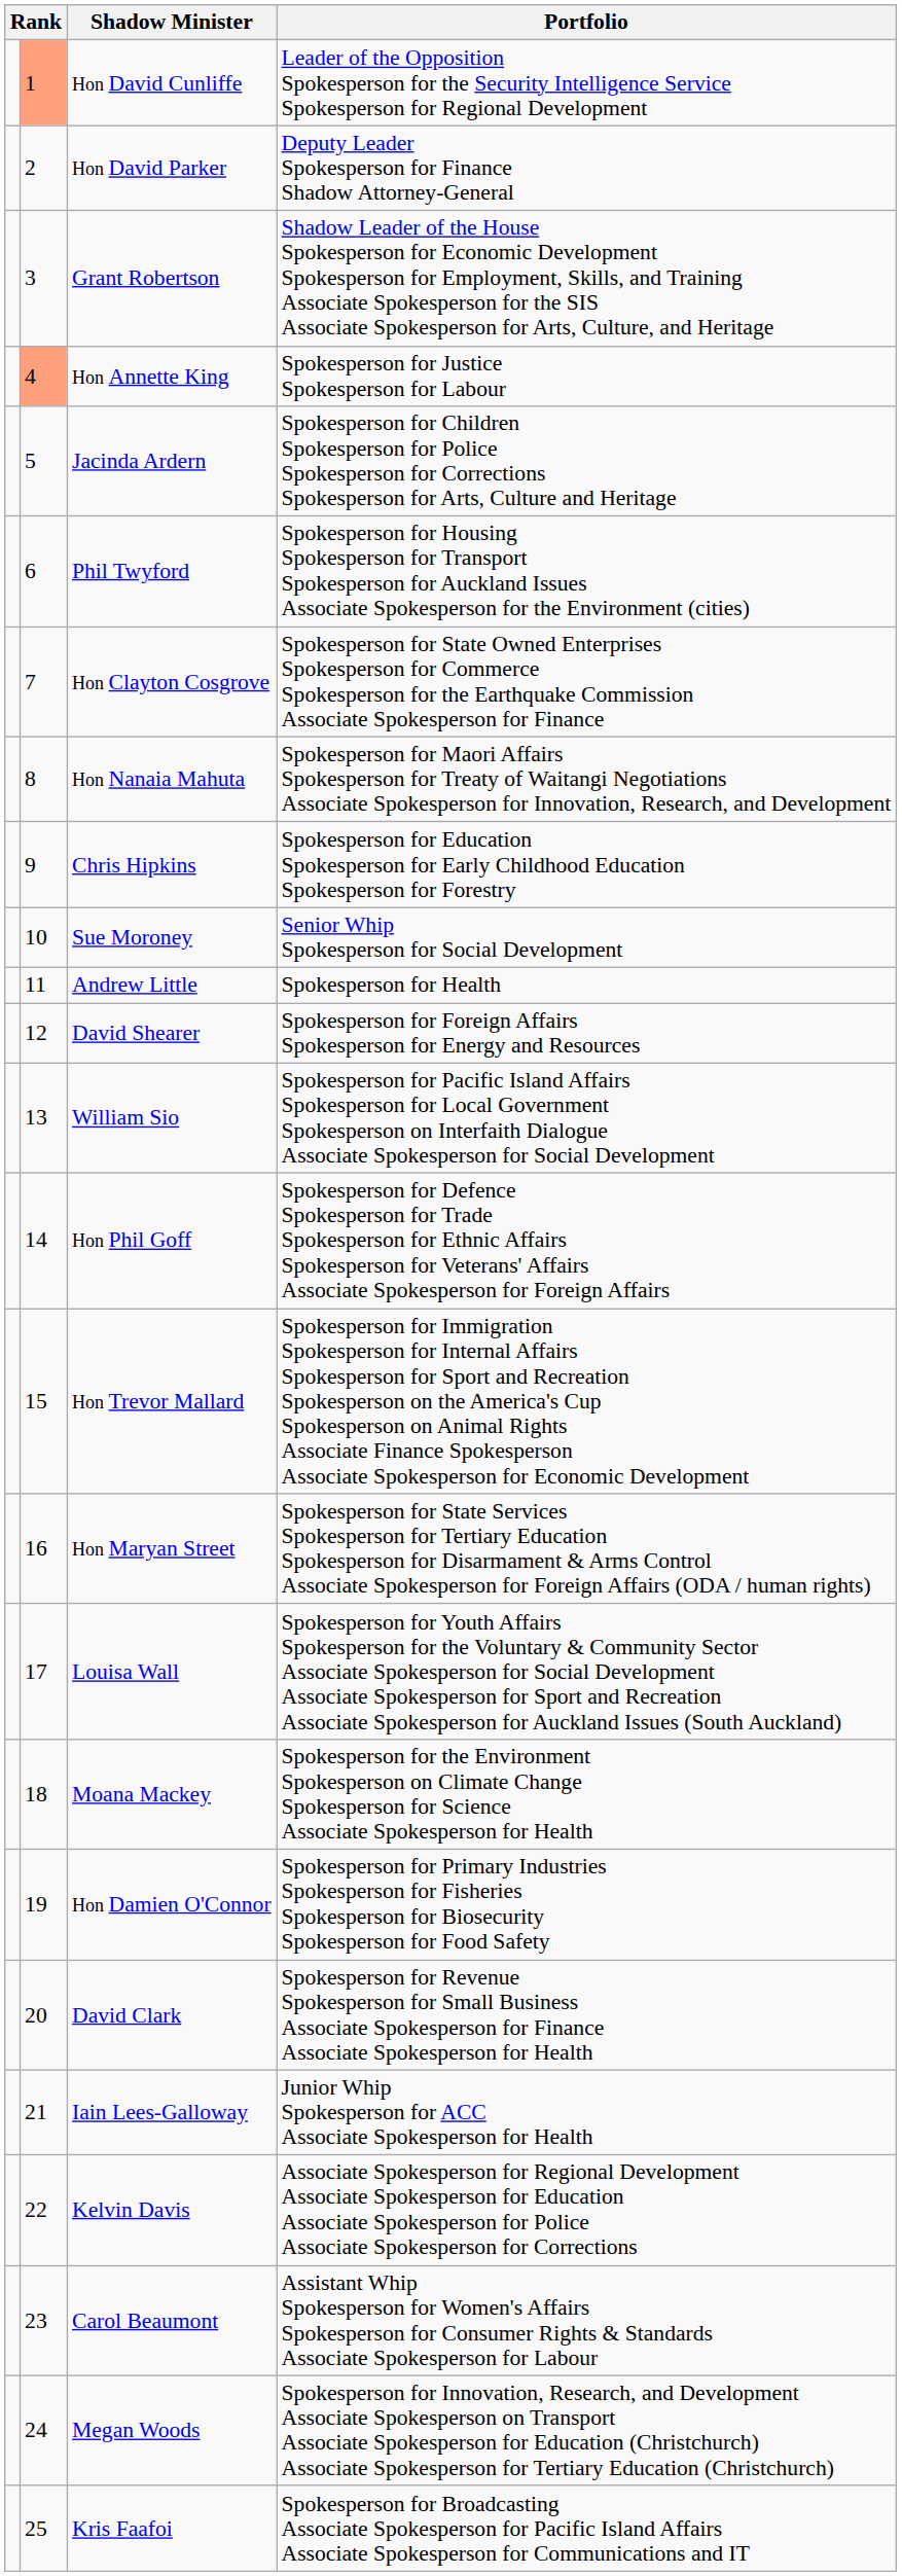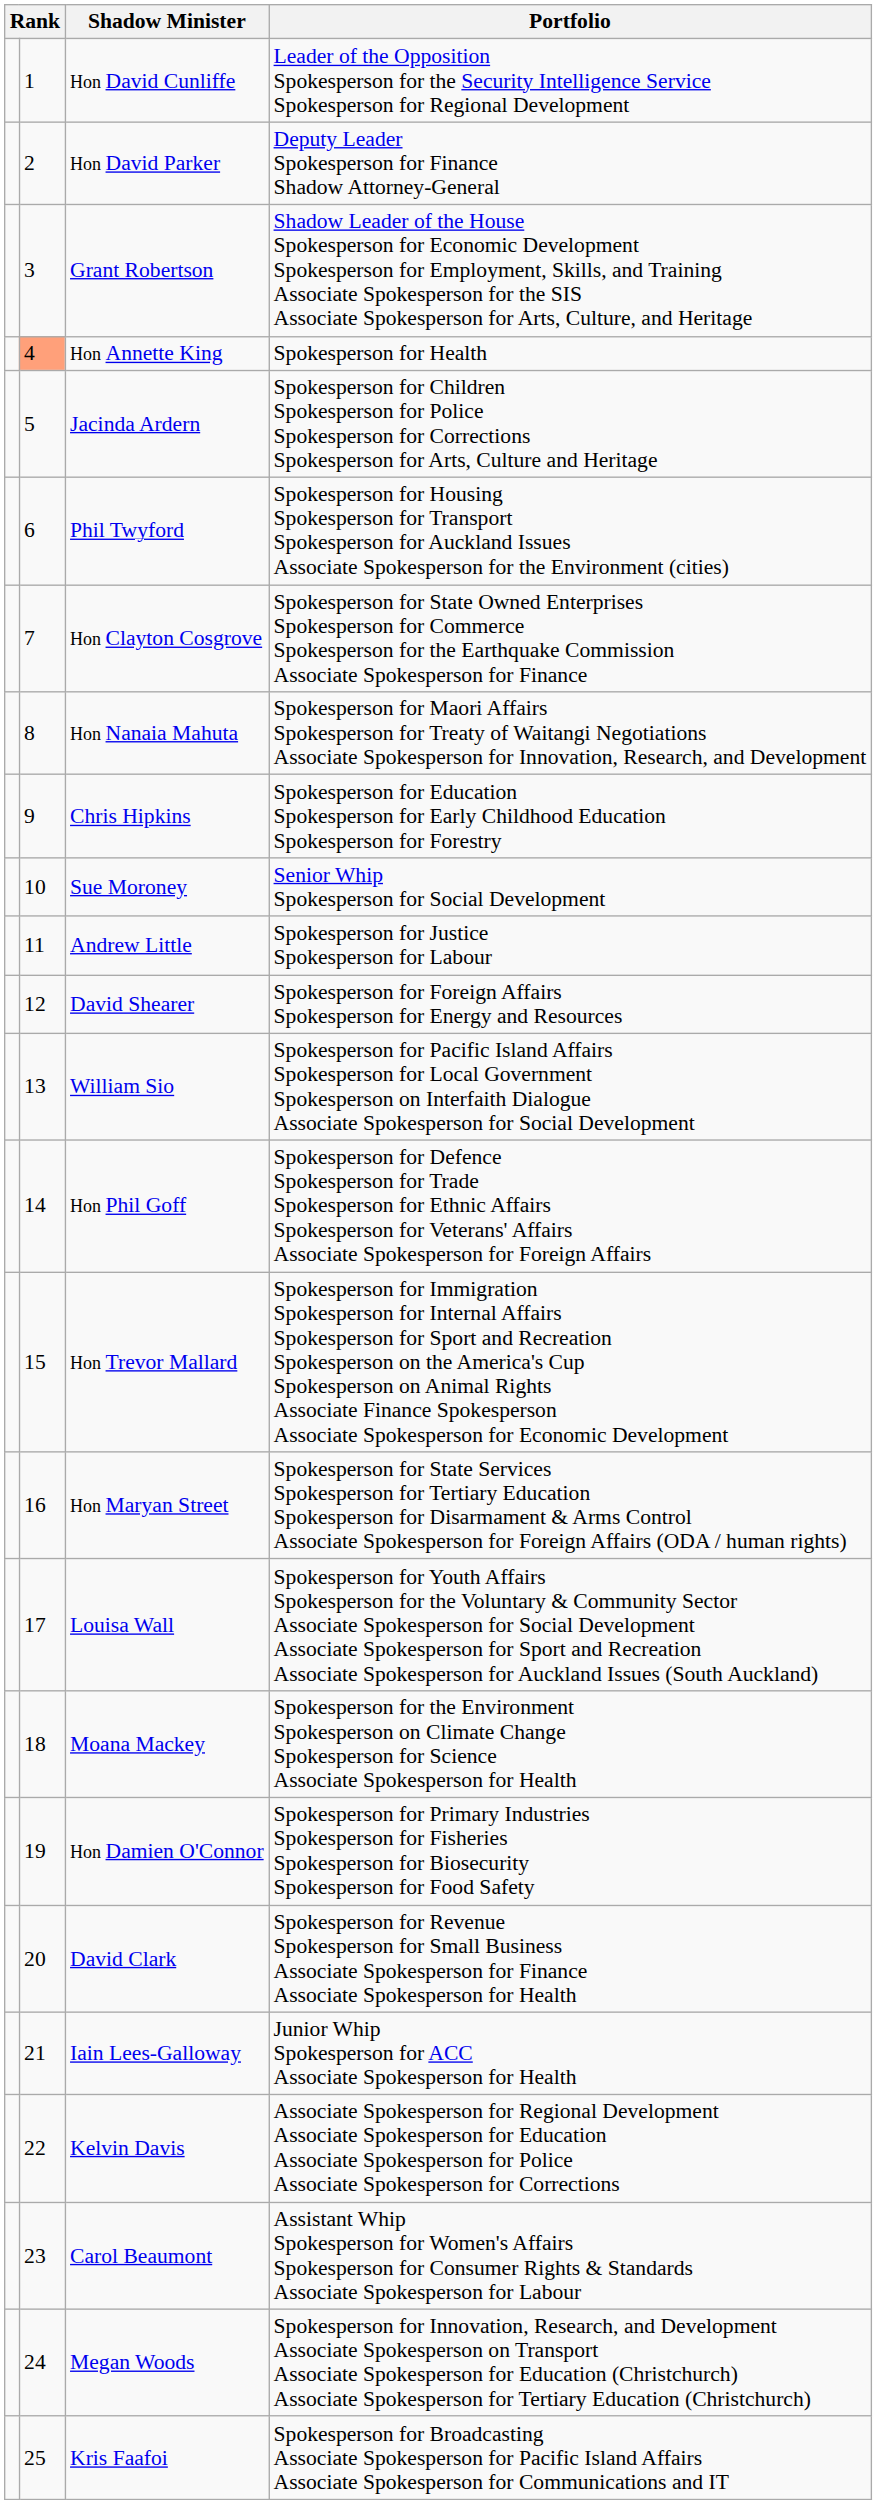 <table class="wikitable">
 <tr>
 <th colspan="2">Rank</th>
 <th>Shadow Minister</th>
 <th>Portfolio</th>
 </tr>
 <tr>
 <td bgcolor=></td>
-<td style="background: lightsalmon;">1</td>
+<td>1</td>
 <td><small>Hon </small><a href='#'>David Cunliffe</a></td>
 <td><a href='#'>Leader of the Opposition</a><br>Spokesperson for the <a href='#'>Security Intelligence Service</a><br>Spokesperson for Regional Development</td>
 </tr>
 <tr>
 <td bgcolor=></td>
 <td>2</td>
 <td><small>Hon </small><a href='#'>David Parker</a></td>
 <td><a href='#'>Deputy Leader</a><br>Spokesperson for Finance<br>Shadow Attorney-General</td>
 </tr>
 <tr>
 <td bgcolor=></td>
 <td>3</td>
 <td><a href='#'>Grant Robertson</a></td>
 <td><a href='#'>Shadow Leader of the House</a><br>Spokesperson for Economic Development<br>Spokesperson for Employment, Skills, and Training<br>Associate Spokesperson for the SIS<br>Associate Spokesperson for Arts, Culture, and Heritage</td>
 </tr>
 <tr>
 <td bgcolor=></td>
 <td style="background: lightsalmon;">4</td>
 <td><small>Hon </small><a href='#'>Annette King</a></td>
-<td>Spokesperson for Justice<br>Spokesperson for Labour</td>
+<td>Spokesperson for Health</td>
 </tr>
 <tr>
 <td bgcolor=></td>
 <td>5</td>
 <td><a href='#'>Jacinda Ardern</a></td>
 <td>Spokesperson for Children<br>Spokesperson for Police<br>Spokesperson for Corrections<br>Spokesperson for Arts, Culture and Heritage</td>
 </tr>
 <tr>
 <td bgcolor=></td>
 <td>6</td>
 <td><a href='#'>Phil Twyford</a></td>
 <td>Spokesperson for Housing<br>Spokesperson for Transport<br>Spokesperson for Auckland Issues<br>Associate Spokesperson for the Environment (cities)</td>
 </tr>
 <tr>
 <td bgcolor=></td>
 <td>7</td>
 <td><small>Hon </small><a href='#'>Clayton Cosgrove</a></td>
 <td>Spokesperson for State Owned Enterprises<br>Spokesperson for Commerce<br>Spokesperson for the Earthquake Commission<br>Associate Spokesperson for Finance</td>
 </tr>
 <tr>
 <td bgcolor=></td>
 <td>8</td>
 <td><small>Hon </small><a href='#'>Nanaia Mahuta</a></td>
 <td>Spokesperson for Maori Affairs<br>Spokesperson for Treaty of Waitangi Negotiations<br>Associate Spokesperson for Innovation, Research, and Development</td>
 </tr>
 <tr>
 <td bgcolor=></td>
 <td>9</td>
 <td><a href='#'>Chris Hipkins</a></td>
 <td>Spokesperson for Education<br>Spokesperson for Early Childhood Education<br>Spokesperson for Forestry</td>
 </tr>
 <tr>
 <td bgcolor=></td>
 <td>10</td>
 <td><a href='#'>Sue Moroney</a></td>
 <td><a href='#'>Senior Whip</a><br>Spokesperson for Social Development</td>
 </tr>
 <tr>
 <td bgcolor=></td>
 <td>11</td>
 <td><a href='#'>Andrew Little</a></td>
-<td>Spokesperson for Health</td>
+<td>Spokesperson for Justice<br>Spokesperson for Labour</td>
 </tr>
 <tr>
 <td bgcolor=></td>
 <td>12</td>
 <td><a href='#'>David Shearer</a></td>
 <td>Spokesperson for Foreign Affairs<br>Spokesperson for Energy and Resources</td>
 </tr>
 <tr>
 <td bgcolor=></td>
 <td>13</td>
 <td><a href='#'>William Sio</a></td>
 <td>Spokesperson for Pacific Island Affairs<br>Spokesperson for Local Government<br>Spokesperson on Interfaith Dialogue<br>Associate Spokesperson for Social Development</td>
 </tr>
 <tr>
 <td bgcolor=></td>
 <td>14</td>
 <td><small>Hon </small><a href='#'>Phil Goff</a></td>
 <td>Spokesperson for Defence<br>Spokesperson for Trade<br>Spokesperson for Ethnic Affairs<br>Spokesperson for Veterans' Affairs<br>Associate Spokesperson for Foreign Affairs</td>
 </tr>
 <tr>
 <td bgcolor=></td>
 <td>15</td>
 <td><small>Hon </small><a href='#'>Trevor Mallard</a></td>
 <td>Spokesperson for Immigration<br>Spokesperson for Internal Affairs<br>Spokesperson for Sport and Recreation<br>Spokesperson on the America's Cup<br>Spokesperson on Animal Rights<br>Associate Finance Spokesperson<br>Associate Spokesperson for Economic Development</td>
 </tr>
 <tr>
 <td bgcolor=></td>
 <td>16</td>
 <td><small>Hon </small><a href='#'>Maryan Street</a></td>
 <td>Spokesperson for State Services<br>Spokesperson for Tertiary Education<br>Spokesperson for Disarmament & Arms Control<br>Associate Spokesperson for Foreign Affairs (ODA / human rights)</td>
 </tr>
 <tr>
 <td bgcolor=></td>
 <td>17</td>
 <td><a href='#'>Louisa Wall</a></td>
 <td>Spokesperson for Youth Affairs<br>Spokesperson for the Voluntary & Community Sector<br>Associate Spokesperson for Social Development<br>Associate Spokesperson for Sport and Recreation<br>Associate Spokesperson for Auckland Issues (South Auckland)</td>
 </tr>
 <tr>
 <td bgcolor=></td>
 <td>18</td>
 <td><a href='#'>Moana Mackey</a></td>
 <td>Spokesperson for the Environment<br>Spokesperson on Climate Change<br>Spokesperson for Science<br>Associate Spokesperson for Health</td>
 </tr>
 <tr>
 <td bgcolor=></td>
 <td>19</td>
 <td><small>Hon </small><a href='#'>Damien O'Connor</a></td>
 <td>Spokesperson for Primary Industries<br>Spokesperson for Fisheries<br>Spokesperson for Biosecurity<br>Spokesperson for Food Safety</td>
 </tr>
 <tr>
 <td bgcolor=></td>
 <td>20</td>
 <td><a href='#'>David Clark</a></td>
 <td>Spokesperson for Revenue<br>Spokesperson for Small Business<br>Associate Spokesperson for Finance<br>Associate Spokesperson for Health</td>
 </tr>
 <tr>
 <td bgcolor=></td>
 <td>21</td>
 <td><a href='#'>Iain Lees-Galloway</a></td>
 <td>Junior Whip<br>Spokesperson for <a href='#'>ACC</a><br>Associate Spokesperson for Health</td>
 </tr>
 <tr>
 <td bgcolor=></td>
 <td>22</td>
 <td><a href='#'>Kelvin Davis</a></td>
 <td>Associate Spokesperson for Regional Development<br>Associate Spokesperson for Education<br>Associate Spokesperson for Police<br>Associate Spokesperson for Corrections</td>
 </tr>
 <tr>
 <td bgcolor=></td>
 <td>23</td>
 <td><a href='#'>Carol Beaumont</a></td>
 <td>Assistant Whip<br>Spokesperson for Women's Affairs<br>Spokesperson for Consumer Rights & Standards<br> Associate Spokesperson for Labour</td>
 </tr>
 <tr>
 <td bgcolor=></td>
 <td>24</td>
 <td><a href='#'>Megan Woods</a></td>
 <td>Spokesperson for Innovation, Research, and Development<br>Associate Spokesperson on Transport<br>Associate Spokesperson for Education (Christchurch)<br> Associate Spokesperson for Tertiary Education (Christchurch)</td>
 </tr>
 <tr>
 <td bgcolor=></td>
 <td>25</td>
 <td><a href='#'>Kris Faafoi</a></td>
 <td>Spokesperson for Broadcasting<br>Associate Spokesperson for Pacific Island Affairs<br>Associate Spokesperson for Communications and IT</td>
 </tr>
 </table>
